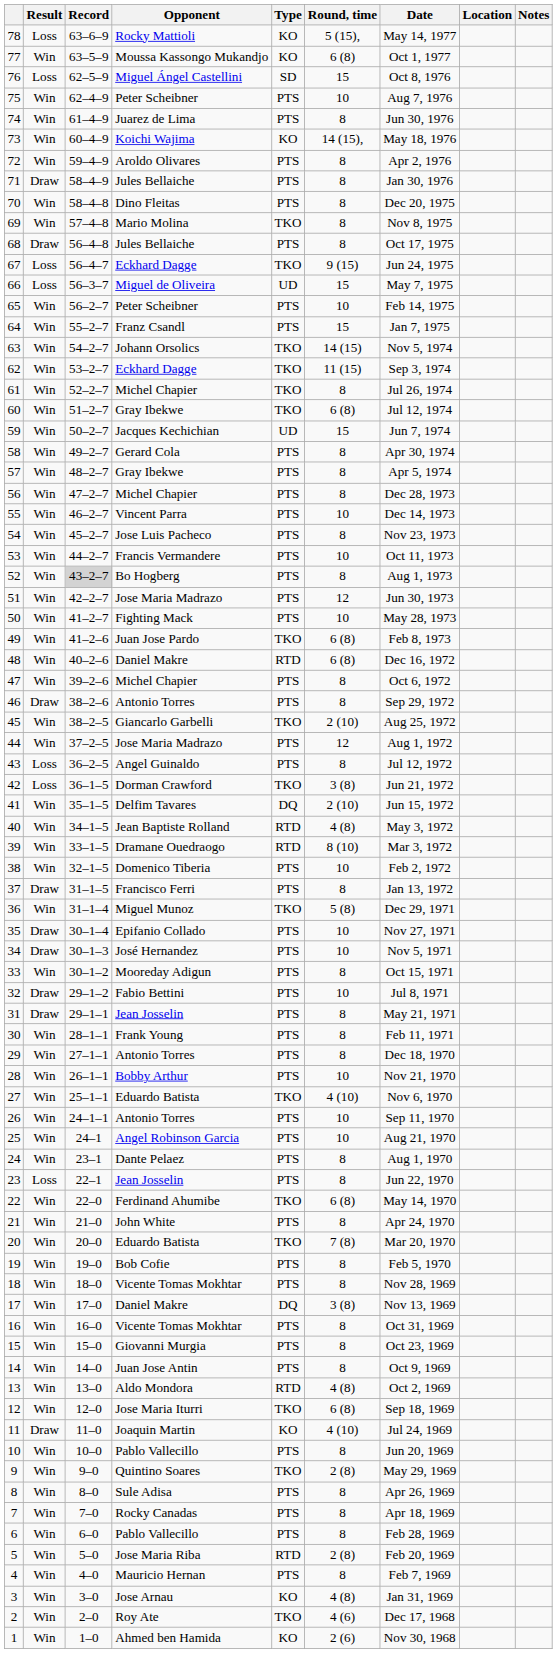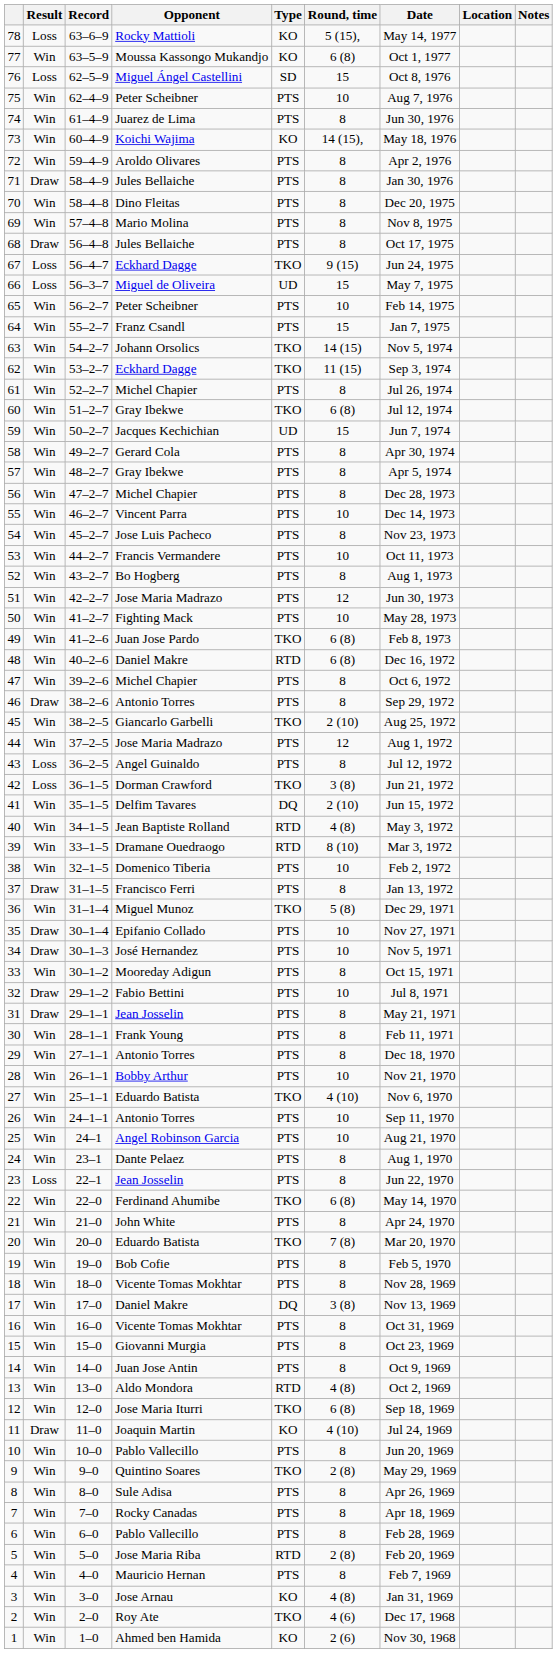 <table class="wikitable" style="text-align:center">
 <tr>
 <th></th>
 <th>Result</th>
 <th>Record</th>
 <th>Opponent</th>
 <th>Type</th>
 <th>Round, time</th>
 <th>Date</th>
 <th>Location</th>
 <th>Notes</th>
 </tr>
 <tr>
 <td>78</td>
 <td>Loss</td>
 <td>63–6–9</td>
 <td align=left><a href='#'>Rocky Mattioli</a></td>
 <td>KO</td>
 <td>5 (15), </td>
 <td>May 14, 1977</td>
 <td align=left></td>
 <td align=left></td>
 </tr>
 <tr>
 <td>77</td>
 <td>Win</td>
 <td>63–5–9</td>
 <td align=left>Moussa Kassongo Mukandjo</td>
 <td>KO</td>
 <td>6 (8)</td>
 <td>Oct 1, 1977</td>
 <td align=left></td>
 <td align=left></td>
 </tr>
 <tr>
 <td>76</td>
 <td>Loss</td>
 <td>62–5–9</td>
 <td align=left><a href='#'>Miguel Ángel Castellini</a></td>
 <td>SD</td>
 <td>15</td>
 <td>Oct 8, 1976</td>
 <td align=left></td>
 <td align=left></td>
 </tr>
 <tr>
 <td>75</td>
 <td>Win</td>
 <td>62–4–9</td>
 <td align=left>Peter Scheibner</td>
 <td>PTS</td>
 <td>10</td>
 <td>Aug 7, 1976</td>
 <td align=left></td>
 <td align=left></td>
 </tr>
 <tr>
 <td>74</td>
 <td>Win</td>
 <td>61–4–9</td>
 <td align=left>Juarez de Lima</td>
 <td>PTS</td>
 <td>8</td>
 <td>Jun 30, 1976</td>
 <td align=left></td>
 <td align=left></td>
 </tr>
 <tr>
 <td>73</td>
 <td>Win</td>
 <td>60–4–9</td>
 <td align=left><a href='#'>Koichi Wajima</a></td>
 <td>KO</td>
 <td>14 (15), </td>
 <td>May 18, 1976</td>
 <td align=left></td>
 <td align=left></td>
 </tr>
 <tr>
 <td>72</td>
 <td>Win</td>
 <td>59–4–9</td>
 <td align=left>Aroldo Olivares</td>
 <td>PTS</td>
 <td>8</td>
 <td>Apr 2, 1976</td>
 <td align=left></td>
 <td align=left></td>
 </tr>
 <tr>
 <td>71</td>
 <td>Draw</td>
 <td>58–4–9</td>
 <td align=left>Jules Bellaiche</td>
 <td>PTS</td>
 <td>8</td>
 <td>Jan 30, 1976</td>
 <td align=left></td>
 <td align=left></td>
 </tr>
 <tr>
 <td>70</td>
 <td>Win</td>
 <td>58–4–8</td>
 <td align=left>Dino Fleitas</td>
 <td>PTS</td>
 <td>8</td>
 <td>Dec 20, 1975</td>
 <td align=left></td>
 <td align=left></td>
 </tr>
 <tr>
 <td>69</td>
 <td>Win</td>
 <td>57–4–8</td>
 <td align=left>Mario Molina</td>
-<td>TKO</td>
+<td>PTS</td>
 <td>8</td>
 <td>Nov 8, 1975</td>
 <td align=left></td>
 <td align=left></td>
 </tr>
 <tr>
 <td>68</td>
 <td>Draw</td>
 <td>56–4–8</td>
 <td align=left>Jules Bellaiche</td>
 <td>PTS</td>
 <td>8</td>
 <td>Oct 17, 1975</td>
 <td align=left></td>
 <td align=left></td>
 </tr>
 <tr>
 <td>67</td>
 <td>Loss</td>
 <td>56–4–7</td>
 <td align=left><a href='#'>Eckhard Dagge</a></td>
 <td>TKO</td>
 <td>9 (15)</td>
 <td>Jun 24, 1975</td>
 <td align=left></td>
 <td align=left></td>
 </tr>
 <tr>
 <td>66</td>
 <td>Loss</td>
 <td>56–3–7</td>
 <td align=left><a href='#'>Miguel de Oliveira</a></td>
 <td>UD</td>
 <td>15</td>
 <td>May 7, 1975</td>
 <td align=left></td>
 <td align=left></td>
 </tr>
 <tr>
 <td>65</td>
 <td>Win</td>
 <td>56–2–7</td>
 <td align=left>Peter Scheibner</td>
 <td>PTS</td>
 <td>10</td>
 <td>Feb 14, 1975</td>
 <td align=left></td>
 <td align=left></td>
 </tr>
 <tr>
 <td>64</td>
 <td>Win</td>
 <td>55–2–7</td>
 <td align=left>Franz Csandl</td>
 <td>PTS</td>
 <td>15</td>
 <td>Jan 7, 1975</td>
 <td align=left></td>
 <td align=left></td>
 </tr>
 <tr>
 <td>63</td>
 <td>Win</td>
 <td>54–2–7</td>
 <td align=left>Johann Orsolics</td>
 <td>TKO</td>
 <td>14 (15)</td>
 <td>Nov 5, 1974</td>
 <td align=left></td>
 <td align=left></td>
 </tr>
 <tr>
 <td>62</td>
 <td>Win</td>
 <td>53–2–7</td>
 <td align=left><a href='#'>Eckhard Dagge</a></td>
 <td>TKO</td>
 <td>11 (15)</td>
 <td>Sep 3, 1974</td>
 <td align=left></td>
 <td align=left></td>
 </tr>
 <tr>
 <td>61</td>
 <td>Win</td>
 <td>52–2–7</td>
 <td align=left>Michel Chapier</td>
-<td>TKO</td>
+<td>PTS</td>
 <td>8</td>
 <td>Jul 26, 1974</td>
 <td align=left></td>
 <td align=left></td>
 </tr>
 <tr>
 <td>60</td>
 <td>Win</td>
 <td>51–2–7</td>
 <td align=left>Gray Ibekwe</td>
 <td>TKO</td>
 <td>6 (8)</td>
 <td>Jul 12, 1974</td>
 <td align=left></td>
 <td align=left></td>
 </tr>
 <tr>
 <td>59</td>
 <td>Win</td>
 <td>50–2–7</td>
 <td align=left>Jacques Kechichian</td>
 <td>UD</td>
 <td>15</td>
 <td>Jun 7, 1974</td>
 <td align=left></td>
 <td align=left></td>
 </tr>
 <tr>
 <td>58</td>
 <td>Win</td>
 <td>49–2–7</td>
 <td align=left>Gerard Cola</td>
 <td>PTS</td>
 <td>8</td>
 <td>Apr 30, 1974</td>
 <td align=left></td>
 <td align=left></td>
 </tr>
 <tr>
 <td>57</td>
 <td>Win</td>
 <td>48–2–7</td>
 <td align=left>Gray Ibekwe</td>
 <td>PTS</td>
 <td>8</td>
 <td>Apr 5, 1974</td>
 <td align=left></td>
 <td align=left></td>
 </tr>
 <tr>
 <td>56</td>
 <td>Win</td>
 <td>47–2–7</td>
 <td align=left>Michel Chapier</td>
 <td>PTS</td>
 <td>8</td>
 <td>Dec 28, 1973</td>
 <td align=left></td>
 <td align=left></td>
 </tr>
 <tr>
 <td>55</td>
 <td>Win</td>
 <td>46–2–7</td>
 <td align=left>Vincent Parra</td>
 <td>PTS</td>
 <td>10</td>
 <td>Dec 14, 1973</td>
 <td align=left></td>
 <td align=left></td>
 </tr>
 <tr>
 <td>54</td>
 <td>Win</td>
 <td>45–2–7</td>
 <td align=left>Jose Luis Pacheco</td>
 <td>PTS</td>
 <td>8</td>
 <td>Nov 23, 1973</td>
 <td align=left></td>
 <td align=left></td>
 </tr>
 <tr>
 <td>53</td>
 <td>Win</td>
 <td>44–2–7</td>
 <td align=left>Francis Vermandere</td>
 <td>PTS</td>
 <td>10</td>
 <td>Oct 11, 1973</td>
 <td align=left></td>
 <td align=left></td>
 </tr>
 <tr>
 <td>52</td>
 <td>Win</td>
-<td style="background: lightgrey;">43–2–7</td>
+<td>43–2–7</td>
 <td align=left>Bo Hogberg</td>
 <td>PTS</td>
 <td>8</td>
 <td>Aug 1, 1973</td>
 <td align=left></td>
 <td align=left></td>
 </tr>
 <tr>
 <td>51</td>
 <td>Win</td>
 <td>42–2–7</td>
 <td align=left>Jose Maria Madrazo</td>
 <td>PTS</td>
 <td>12</td>
 <td>Jun 30, 1973</td>
 <td align=left></td>
 <td align=left></td>
 </tr>
 <tr>
 <td>50</td>
 <td>Win</td>
 <td>41–2–7</td>
 <td align=left>Fighting Mack</td>
 <td>PTS</td>
 <td>10</td>
 <td>May 28, 1973</td>
 <td align=left></td>
 <td align=left></td>
 </tr>
 <tr>
 <td>49</td>
 <td>Win</td>
 <td>41–2–6</td>
 <td align=left>Juan Jose Pardo</td>
 <td>TKO</td>
 <td>6 (8)</td>
 <td>Feb 8, 1973</td>
 <td align=left></td>
 <td align=left></td>
 </tr>
 <tr>
 <td>48</td>
 <td>Win</td>
 <td>40–2–6</td>
 <td align=left>Daniel Makre</td>
 <td>RTD</td>
 <td>6 (8)</td>
 <td>Dec 16, 1972</td>
 <td align=left></td>
 <td align=left></td>
 </tr>
 <tr>
 <td>47</td>
 <td>Win</td>
 <td>39–2–6</td>
 <td align=left>Michel Chapier</td>
 <td>PTS</td>
 <td>8</td>
 <td>Oct 6, 1972</td>
 <td align=left></td>
 <td align=left></td>
 </tr>
 <tr>
 <td>46</td>
 <td>Draw</td>
 <td>38–2–6</td>
 <td align=left>Antonio Torres</td>
 <td>PTS</td>
 <td>8</td>
 <td>Sep 29, 1972</td>
 <td align=left></td>
 <td align=left></td>
 </tr>
 <tr>
 <td>45</td>
 <td>Win</td>
 <td>38–2–5</td>
 <td align=left>Giancarlo Garbelli</td>
 <td>TKO</td>
 <td>2 (10)</td>
 <td>Aug 25, 1972</td>
 <td align=left></td>
 <td align=left></td>
 </tr>
 <tr>
 <td>44</td>
 <td>Win</td>
 <td>37–2–5</td>
 <td align=left>Jose Maria Madrazo</td>
 <td>PTS</td>
 <td>12</td>
 <td>Aug 1, 1972</td>
 <td align=left></td>
 <td align=left></td>
 </tr>
 <tr>
 <td>43</td>
 <td>Loss</td>
 <td>36–2–5</td>
 <td align=left>Angel Guinaldo</td>
 <td>PTS</td>
 <td>8</td>
 <td>Jul 12, 1972</td>
 <td align=left></td>
 <td align=left></td>
 </tr>
 <tr>
 <td>42</td>
 <td>Loss</td>
 <td>36–1–5</td>
 <td align=left>Dorman Crawford</td>
 <td>TKO</td>
 <td>3 (8)</td>
 <td>Jun 21, 1972</td>
 <td align=left></td>
 <td align=left></td>
 </tr>
 <tr>
 <td>41</td>
 <td>Win</td>
 <td>35–1–5</td>
 <td align=left>Delfim Tavares</td>
 <td>DQ</td>
 <td>2 (10)</td>
 <td>Jun 15, 1972</td>
 <td align=left></td>
 <td align=left></td>
 </tr>
 <tr>
 <td>40</td>
 <td>Win</td>
 <td>34–1–5</td>
 <td align=left>Jean Baptiste Rolland</td>
 <td>RTD</td>
 <td>4 (8)</td>
 <td>May 3, 1972</td>
 <td align=left></td>
 <td align=left></td>
 </tr>
 <tr>
 <td>39</td>
 <td>Win</td>
 <td>33–1–5</td>
 <td align=left>Dramane Ouedraogo</td>
 <td>RTD</td>
 <td>8 (10)</td>
 <td>Mar 3, 1972</td>
 <td align=left></td>
 <td align=left></td>
 </tr>
 <tr>
 <td>38</td>
 <td>Win</td>
 <td>32–1–5</td>
 <td align=left>Domenico Tiberia</td>
 <td>PTS</td>
 <td>10</td>
 <td>Feb 2, 1972</td>
 <td align=left></td>
 <td align=left></td>
 </tr>
 <tr>
 <td>37</td>
 <td>Draw</td>
 <td>31–1–5</td>
 <td align=left>Francisco Ferri</td>
 <td>PTS</td>
 <td>8</td>
 <td>Jan 13, 1972</td>
 <td align=left></td>
 <td align=left></td>
 </tr>
 <tr>
 <td>36</td>
 <td>Win</td>
 <td>31–1–4</td>
 <td align=left>Miguel Munoz</td>
 <td>TKO</td>
 <td>5 (8)</td>
 <td>Dec 29, 1971</td>
 <td align=left></td>
 <td align=left></td>
 </tr>
 <tr>
 <td>35</td>
 <td>Draw</td>
 <td>30–1–4</td>
 <td align=left>Epifanio Collado</td>
 <td>PTS</td>
 <td>10</td>
 <td>Nov 27, 1971</td>
 <td align=left></td>
 <td align=left></td>
 </tr>
 <tr>
 <td>34</td>
 <td>Draw</td>
 <td>30–1–3</td>
 <td align=left>José Hernandez</td>
 <td>PTS</td>
 <td>10</td>
 <td>Nov 5, 1971</td>
 <td align=left></td>
 <td align=left></td>
 </tr>
 <tr>
 <td>33</td>
 <td>Win</td>
 <td>30–1–2</td>
 <td align=left>Mooreday Adigun</td>
 <td>PTS</td>
 <td>8</td>
 <td>Oct 15, 1971</td>
 <td align=left></td>
 <td align=left></td>
 </tr>
 <tr>
 <td>32</td>
 <td>Draw</td>
 <td>29–1–2</td>
 <td align=left>Fabio Bettini</td>
 <td>PTS</td>
 <td>10</td>
 <td>Jul 8, 1971</td>
 <td align=left></td>
 <td align=left></td>
 </tr>
 <tr>
 <td>31</td>
 <td>Draw</td>
 <td>29–1–1</td>
 <td align=left><a href='#'>Jean Josselin</a></td>
 <td>PTS</td>
 <td>8</td>
 <td>May 21, 1971</td>
 <td align=left></td>
 <td align=left></td>
 </tr>
 <tr>
 <td>30</td>
 <td>Win</td>
 <td>28–1–1</td>
 <td align=left>Frank Young</td>
 <td>PTS</td>
 <td>8</td>
 <td>Feb 11, 1971</td>
 <td align=left></td>
 <td align=left></td>
 </tr>
 <tr>
 <td>29</td>
 <td>Win</td>
 <td>27–1–1</td>
 <td align=left>Antonio Torres</td>
 <td>PTS</td>
 <td>8</td>
 <td>Dec 18, 1970</td>
 <td align=left></td>
 <td align=left></td>
 </tr>
 <tr>
 <td>28</td>
 <td>Win</td>
 <td>26–1–1</td>
 <td align=left><a href='#'>Bobby Arthur</a></td>
 <td>PTS</td>
 <td>10</td>
 <td>Nov 21, 1970</td>
 <td align=left></td>
 <td align=left></td>
 </tr>
 <tr>
 <td>27</td>
 <td>Win</td>
 <td>25–1–1</td>
 <td align=left>Eduardo Batista</td>
 <td>TKO</td>
 <td>4 (10)</td>
 <td>Nov 6, 1970</td>
 <td align=left></td>
 <td align=left></td>
 </tr>
 <tr>
 <td>26</td>
 <td>Win</td>
 <td>24–1–1</td>
 <td align=left>Antonio Torres</td>
 <td>PTS</td>
 <td>10</td>
 <td>Sep 11, 1970</td>
 <td align=left></td>
 <td align=left></td>
 </tr>
 <tr>
 <td>25</td>
 <td>Win</td>
 <td>24–1</td>
 <td align=left><a href='#'>Angel Robinson Garcia</a></td>
 <td>PTS</td>
 <td>10</td>
 <td>Aug 21, 1970</td>
 <td align=left></td>
 <td align=left></td>
 </tr>
 <tr>
 <td>24</td>
 <td>Win</td>
 <td>23–1</td>
 <td align=left>Dante Pelaez</td>
 <td>PTS</td>
 <td>8</td>
 <td>Aug 1, 1970</td>
 <td align=left></td>
 <td align=left></td>
 </tr>
 <tr>
 <td>23</td>
 <td>Loss</td>
 <td>22–1</td>
 <td align=left><a href='#'>Jean Josselin</a></td>
 <td>PTS</td>
 <td>8</td>
 <td>Jun 22, 1970</td>
 <td align=left></td>
 <td align=left></td>
 </tr>
 <tr>
 <td>22</td>
 <td>Win</td>
 <td>22–0</td>
 <td align=left>Ferdinand Ahumibe</td>
 <td>TKO</td>
 <td>6 (8)</td>
 <td>May 14, 1970</td>
 <td align=left></td>
 <td align=left></td>
 </tr>
 <tr>
 <td>21</td>
 <td>Win</td>
 <td>21–0</td>
 <td align=left>John White</td>
 <td>PTS</td>
 <td>8</td>
 <td>Apr 24, 1970</td>
 <td align=left></td>
 <td align=left></td>
 </tr>
 <tr>
 <td>20</td>
 <td>Win</td>
 <td>20–0</td>
 <td align=left>Eduardo Batista</td>
 <td>TKO</td>
 <td>7 (8)</td>
 <td>Mar 20, 1970</td>
 <td align=left></td>
 <td align=left></td>
 </tr>
 <tr>
 <td>19</td>
 <td>Win</td>
 <td>19–0</td>
 <td align=left>Bob Cofie</td>
 <td>PTS</td>
 <td>8</td>
 <td>Feb 5, 1970</td>
 <td align=left></td>
 <td align=left></td>
 </tr>
 <tr>
 <td>18</td>
 <td>Win</td>
 <td>18–0</td>
 <td align=left>Vicente Tomas Mokhtar</td>
 <td>PTS</td>
 <td>8</td>
 <td>Nov 28, 1969</td>
 <td align=left></td>
 <td align=left></td>
 </tr>
 <tr>
 <td>17</td>
 <td>Win</td>
 <td>17–0</td>
 <td align=left>Daniel Makre</td>
 <td>DQ</td>
 <td>3 (8)</td>
 <td>Nov 13, 1969</td>
 <td align=left></td>
 <td align=left></td>
 </tr>
 <tr>
 <td>16</td>
 <td>Win</td>
 <td>16–0</td>
 <td align=left>Vicente Tomas Mokhtar</td>
 <td>PTS</td>
 <td>8</td>
 <td>Oct 31, 1969</td>
 <td align=left></td>
 <td align=left></td>
 </tr>
 <tr>
 <td>15</td>
 <td>Win</td>
 <td>15–0</td>
 <td align=left>Giovanni Murgia</td>
 <td>PTS</td>
 <td>8</td>
 <td>Oct 23, 1969</td>
 <td align=left></td>
 <td align=left></td>
 </tr>
 <tr>
 <td>14</td>
 <td>Win</td>
 <td>14–0</td>
 <td align=left>Juan Jose Antin</td>
 <td>PTS</td>
 <td>8</td>
 <td>Oct 9, 1969</td>
 <td align=left></td>
 <td align=left></td>
 </tr>
 <tr>
 <td>13</td>
 <td>Win</td>
 <td>13–0</td>
 <td align=left>Aldo Mondora</td>
 <td>RTD</td>
 <td>4 (8)</td>
 <td>Oct 2, 1969</td>
 <td align=left></td>
 <td align=left></td>
 </tr>
 <tr>
 <td>12</td>
 <td>Win</td>
 <td>12–0</td>
 <td align=left>Jose Maria Iturri</td>
 <td>TKO</td>
 <td>6 (8)</td>
 <td>Sep 18, 1969</td>
 <td align=left></td>
 <td align=left></td>
 </tr>
 <tr>
 <td>11</td>
 <td>Draw</td>
 <td>11–0</td>
 <td align=left>Joaquin Martin</td>
 <td>KO</td>
 <td>4 (10)</td>
 <td>Jul 24, 1969</td>
 <td align=left></td>
 <td align=left></td>
 </tr>
 <tr>
 <td>10</td>
 <td>Win</td>
 <td>10–0</td>
 <td align=left>Pablo Vallecillo</td>
 <td>PTS</td>
 <td>8</td>
 <td>Jun 20, 1969</td>
 <td align=left></td>
 <td align=left></td>
 </tr>
 <tr>
 <td>9</td>
 <td>Win</td>
 <td>9–0</td>
 <td align=left>Quintino Soares</td>
 <td>TKO</td>
 <td>2 (8)</td>
 <td>May 29, 1969</td>
 <td align=left></td>
 <td align=left></td>
 </tr>
 <tr>
 <td>8</td>
 <td>Win</td>
 <td>8–0</td>
 <td align=left>Sule Adisa</td>
 <td>PTS</td>
 <td>8</td>
 <td>Apr 26, 1969</td>
 <td align=left></td>
 <td align=left></td>
 </tr>
 <tr>
 <td>7</td>
 <td>Win</td>
 <td>7–0</td>
 <td align=left>Rocky Canadas</td>
 <td>PTS</td>
 <td>8</td>
 <td>Apr 18, 1969</td>
 <td align=left></td>
 <td align=left></td>
 </tr>
 <tr>
 <td>6</td>
 <td>Win</td>
 <td>6–0</td>
 <td align=left>Pablo Vallecillo</td>
 <td>PTS</td>
 <td>8</td>
 <td>Feb 28, 1969</td>
 <td align=left></td>
 <td align=left></td>
 </tr>
 <tr>
 <td>5</td>
 <td>Win</td>
 <td>5–0</td>
 <td align=left>Jose Maria Riba</td>
 <td>RTD</td>
 <td>2 (8)</td>
 <td>Feb 20, 1969</td>
 <td align=left></td>
 <td align=left></td>
 </tr>
 <tr>
 <td>4</td>
 <td>Win</td>
 <td>4–0</td>
 <td align=left>Mauricio Hernan</td>
 <td>PTS</td>
 <td>8</td>
 <td>Feb 7, 1969</td>
 <td align=left></td>
 <td align=left></td>
 </tr>
 <tr>
 <td>3</td>
 <td>Win</td>
 <td>3–0</td>
 <td align=left>Jose Arnau</td>
 <td>KO</td>
 <td>4 (8)</td>
 <td>Jan 31, 1969</td>
 <td align=left></td>
 <td align=left></td>
 </tr>
 <tr>
 <td>2</td>
 <td>Win</td>
 <td>2–0</td>
 <td align=left>Roy Ate</td>
 <td>TKO</td>
 <td>4 (6)</td>
 <td>Dec 17, 1968</td>
 <td align=left></td>
 <td align=left></td>
 </tr>
 <tr>
 <td>1</td>
 <td>Win</td>
 <td>1–0</td>
 <td align=left>Ahmed ben Hamida</td>
 <td>KO</td>
 <td>2 (6)</td>
 <td>Nov 30, 1968</td>
 <td align=left></td>
 <td align=left></td>
 </tr>
 </table>
